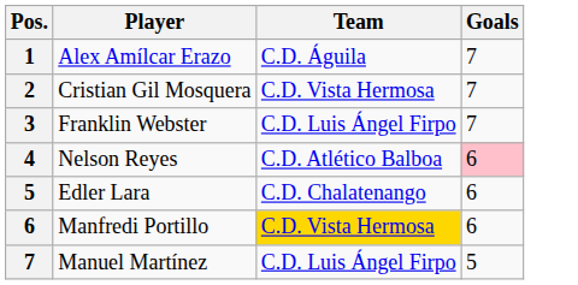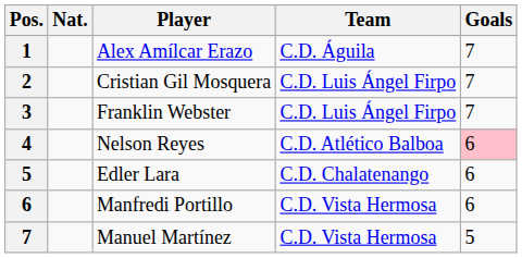 <table class="wikitable">
 <tr>
 <th>Pos.</th>
+<th>Nat.</th>
 <th>Player</th>
 <th>Team</th>
 <th>Goals</th>
 </tr>
 <tr>
 <th>1</th>
+<td></td>
 <td><a href='#'>Alex Amílcar Erazo</a></td>
 <td><a href='#'>C.D. Águila</a></td>
 <td>7</td>
 </tr>
 <tr>
 <th>2</th>
+<td></td>
 <td>Cristian Gil Mosquera</td>
-<td><a href='#'>C.D. Vista Hermosa</a></td>
+<td><a href='#'>C.D. Luis Ángel Firpo</a></td>
 <td>7</td>
 </tr>
 <tr>
 <th>3</th>
+<td></td>
 <td>Franklin Webster</td>
 <td><a href='#'>C.D. Luis Ángel Firpo</a></td>
 <td>7</td>
 </tr>
 <tr>
 <th>4</th>
+<td></td>
 <td>Nelson Reyes</td>
 <td><a href='#'>C.D. Atlético Balboa</a></td>
 <td style="background: pink;">6</td>
 </tr>
 <tr>
 <th>5</th>
+<td></td>
 <td>Edler Lara</td>
 <td><a href='#'>C.D. Chalatenango</a></td>
 <td>6</td>
 </tr>
 <tr>
 <th>6</th>
+<td></td>
 <td>Manfredi Portillo</td>
-<td style="background: gold;"><a href='#'>C.D. Vista Hermosa</a></td>
+<td><a href='#'>C.D. Vista Hermosa</a></td>
 <td>6</td>
 </tr>
 <tr>
 <th>7</th>
+<td></td>
 <td>Manuel Martínez</td>
-<td><a href='#'>C.D. Luis Ángel Firpo</a></td>
+<td><a href='#'>C.D. Vista Hermosa</a></td>
 <td>5</td>
 </tr>
 </table>
